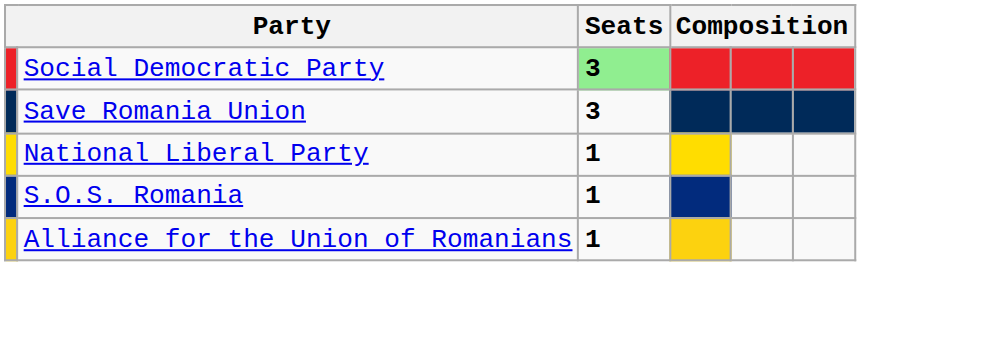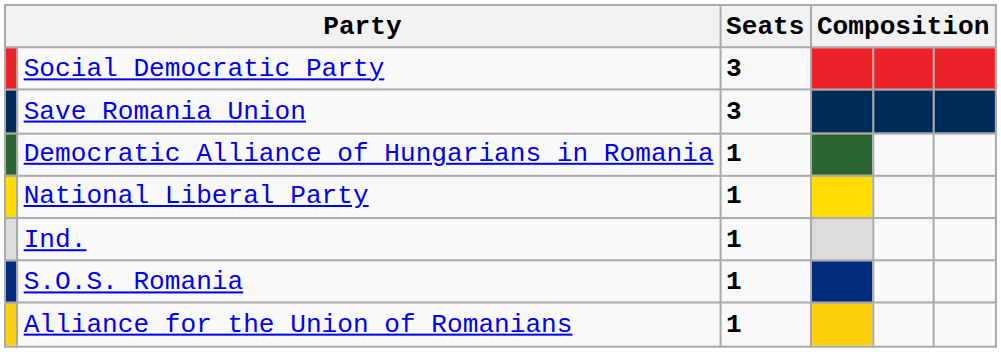 <table class="wikitable">
 <tr>
 <th colspan="2">Party</th>
 <th>Seats</th>
 <th colspan="3">Composition</th>
 </tr>
 <tr>
 <td style="background-color:#ED2128;"></td>
 <td><a href='#'>Social Democratic Party</a></td>
-<td style="background: lightgreen;"><strong>3</strong></td>
+<td><strong>3</strong></td>
 <td style="background-color:#ED2128;"></td>
 <td style="background-color:#ED2128;"></td>
 <td style="background-color:#ED2128;"></td>
 </tr>
 <tr>
 <td style="background-color:#002A59;"></td>
 <td><a href='#'>Save Romania Union</a></td>
 <td><strong>3</strong></td>
 <td style="background-color:#002A59;"></td>
 <td style="background-color:#002A59;"></td>
 <td style="background-color:#002A59;"></td>
 </tr>
 <tr>
+<td style="background-color:#296633;"></td>
+<td><a href='#'>Democratic Alliance of Hungarians in Romania</a></td>
+<td><strong>1</strong></td>
+<td style="background-color:#296633;"></td>
+<td></td>
+<td></td>
+</tr>
+<tr>
 <td style="background-color:#FFDD00;"></td>
 <td><a href='#'>National Liberal Party</a></td>
 <td><strong>1</strong></td>
 <td style="background-color:#FFDD00;"></td>
+<td></td>
+<td></td>
+</tr>
+<tr>
+<td style="background-color:#DCDCDC;"></td>
+<td><a href='#'>Ind.</a></td>
+<td><strong>1</strong></td>
+<td style="background-color:#DCDCDC;"></td>
 <td></td>
 <td></td>
 </tr>
 <tr>
 <td style="background-color:#022B7D;"></td>
 <td><a href='#'>S.O.S. Romania</a></td>
 <td><strong>1</strong></td>
 <td style="background-color:#022B7D;"></td>
 <td></td>
 <td></td>
 </tr>
 <tr>
 <td style="background-color:#FCD20F;"></td>
 <td><a href='#'>Alliance for the Union of Romanians</a></td>
 <td><strong>1</strong></td>
 <td style="background-color:#FCD20F;"></td>
 <td></td>
 <td></td>
 </tr>
 </table>
